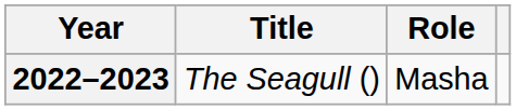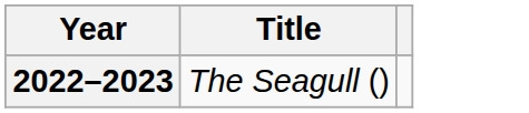 <table class="wikitable plainrowheaders">
 <tr>
 <th scope="col">Year</th>
 <th scope="col">Title</th>
-<th scope="col">Role</th>
 <th scope="col" class="unsortable"></th>
 </tr>
 <tr>
 <th scope="row">2022–2023</th>
 <td><em>The Seagull</em> ()</td>
-<td>Masha</td>
 <td style="text-align:center"></td>
 </tr>
 </table>
